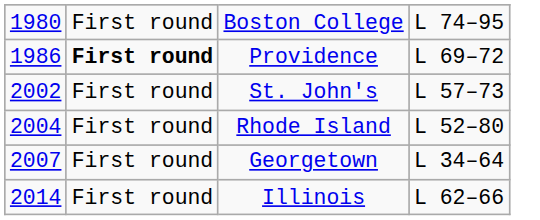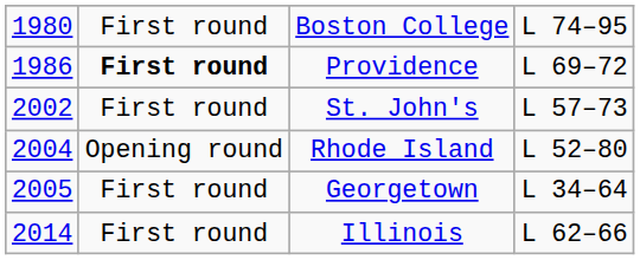 <table class="wikitable">
 <tr align="center">
 <td><a href='#'>1980</a></td>
 <td>First round</td>
 <td><a href='#'>Boston College</a></td>
 <td align="center">L 74–95</td>
 </tr>
 <tr align="center">
 <td><a href='#'>1986</a></td>
 <td><strong>First round</strong></td>
 <td><a href='#'>Providence</a></td>
 <td align="center">L 69–72</td>
 </tr>
 <tr align="center">
 <td><a href='#'>2002</a></td>
 <td>First round</td>
 <td><a href='#'>St. John's</a></td>
 <td align="center">L 57–73</td>
 </tr>
 <tr align="center">
 <td><a href='#'>2004</a></td>
-<td>First round</td>
+<td>Opening round</td>
 <td><a href='#'>Rhode Island</a></td>
 <td align="center">L 52–80</td>
 </tr>
 <tr align="center">
-<td><a href='#'>2007</a></td>
+<td><a href='#'>2005</a></td>
 <td>First round</td>
 <td><a href='#'>Georgetown</a></td>
 <td align="center">L 34–64</td>
 </tr>
 <tr align="center">
 <td><a href='#'>2014</a></td>
 <td>First round</td>
 <td><a href='#'>Illinois</a></td>
 <td align="center">L 62–66</td>
 </tr>
 </table>
